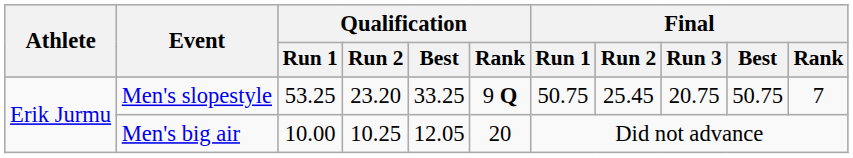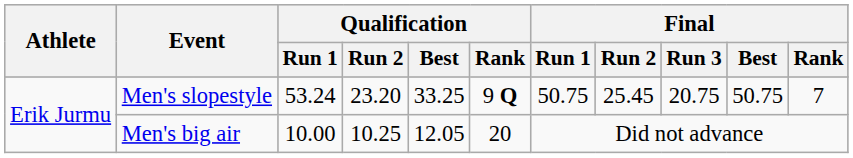 <table class="wikitable" style="font-size:90%">
 <tr>
 <th rowspan=2>Athlete</th>
 <th rowspan=2>Event</th>
 <th colspan=4>Qualification</th>
 <th colspan=5>Final</th>
 </tr>
 <tr style="font-size:95%">
 <th>Run 1</th>
 <th>Run 2</th>
 <th>Best</th>
 <th>Rank</th>
 <th>Run 1</th>
 <th>Run 2</th>
 <th>Run 3</th>
 <th>Best</th>
 <th>Rank</th>
 </tr>
 <tr align=center>
 <td align=left rowspan=2><a href='#'>Erik Jurmu</a></td>
 <td align=left><a href='#'>Men's slopestyle</a></td>
-<td>53.25</td>
+<td>53.24</td>
 <td>23.20</td>
 <td>33.25</td>
 <td>9 <strong>Q</strong></td>
 <td>50.75</td>
 <td>25.45</td>
 <td>20.75</td>
 <td>50.75</td>
 <td>7</td>
 </tr>
 <tr align=center>
 <td align=left><a href='#'>Men's big air</a></td>
 <td>10.00</td>
 <td>10.25</td>
 <td>12.05</td>
 <td>20</td>
 <td colspan=5>Did not advance</td>
 </tr>
 </table>
